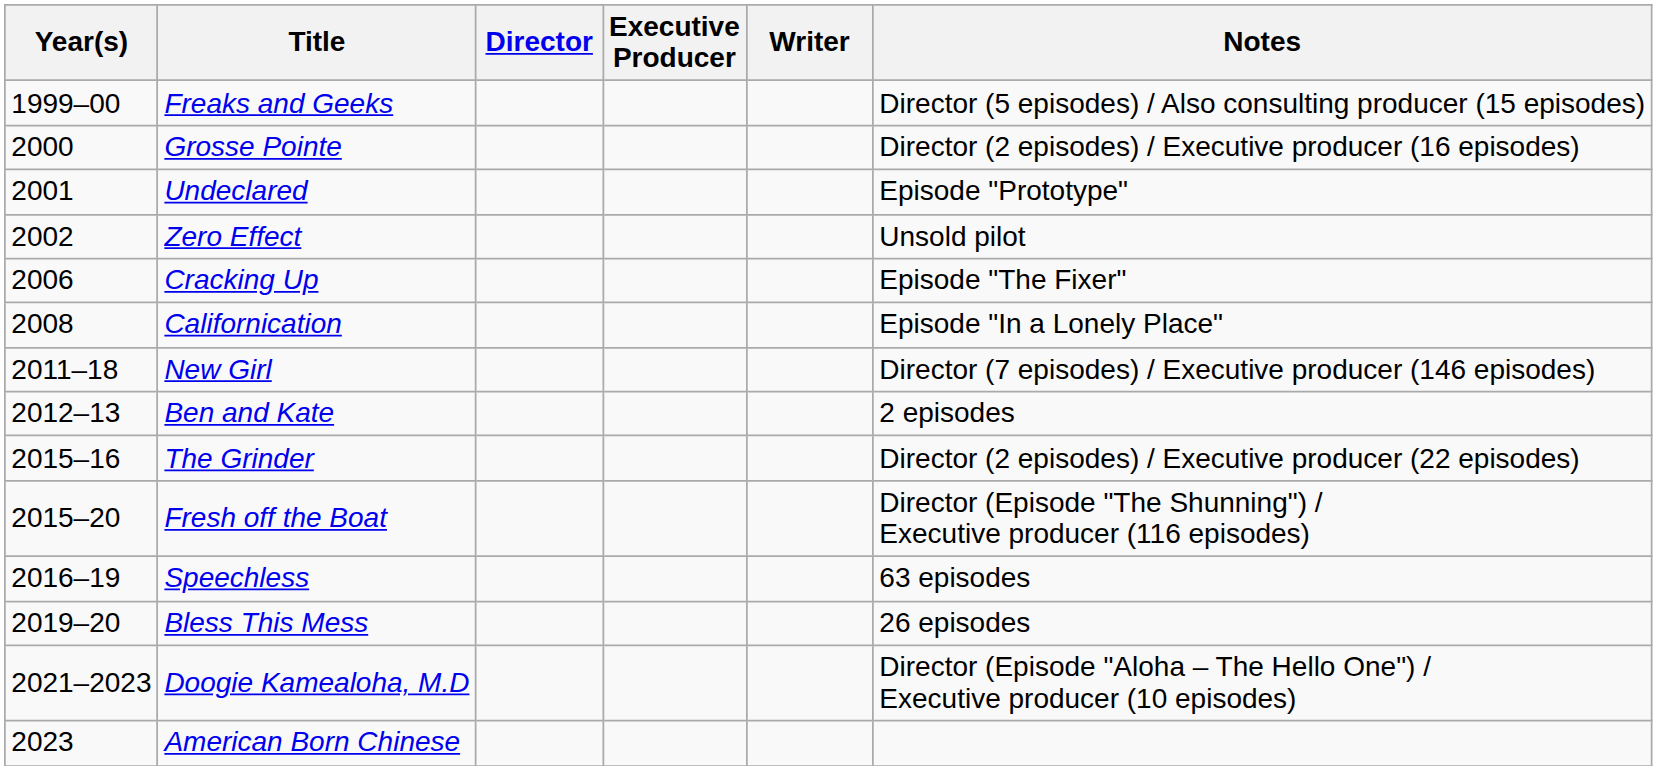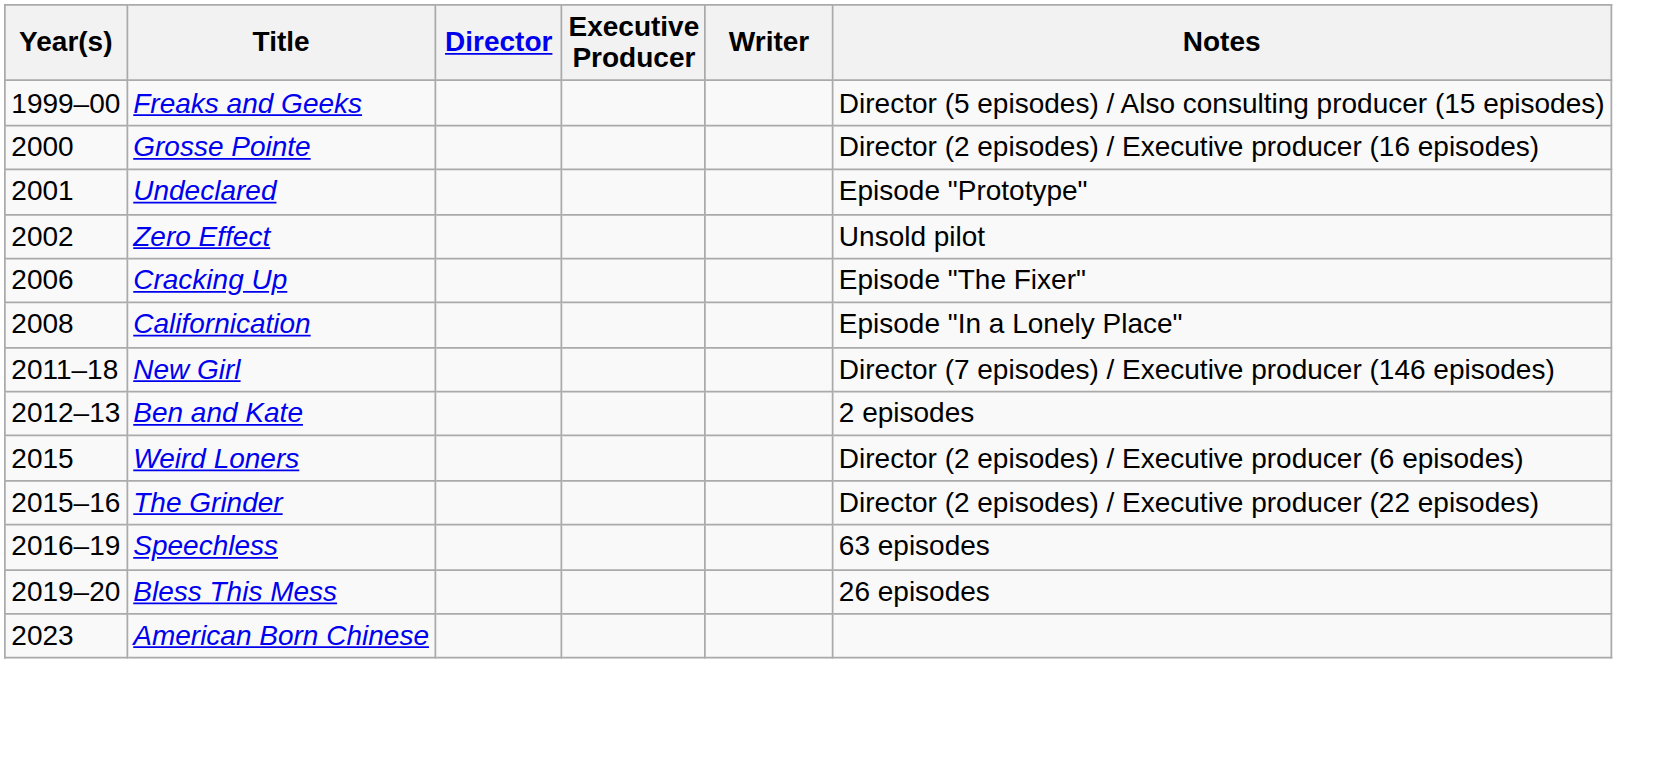 <table class="wikitable plainrowheaders">
 <tr>
 <th>Year(s)</th>
 <th>Title</th>
 <th width=65><a href='#'>Director</a></th>
 <th>Executive<br>Producer</th>
 <th width=65>Writer</th>
 <th>Notes</th>
 </tr>
 <tr>
 <td>1999–00</td>
 <td><em><a href='#'>Freaks and Geeks</a></em></td>
 <td></td>
 <td></td>
 <td></td>
 <td>Director (5 episodes) / Also consulting producer (15 episodes)</td>
 </tr>
 <tr>
 <td>2000</td>
 <td><em><a href='#'>Grosse Pointe</a></em></td>
 <td></td>
 <td></td>
 <td></td>
 <td>Director (2 episodes)  / Executive producer (16 episodes)</td>
 </tr>
 <tr>
 <td>2001</td>
 <td><em><a href='#'>Undeclared</a></em></td>
 <td></td>
 <td></td>
 <td></td>
 <td>Episode "Prototype"</td>
 </tr>
 <tr>
 <td>2002</td>
 <td><em><a href='#'>Zero Effect</a></em></td>
 <td></td>
 <td></td>
 <td></td>
 <td>Unsold pilot</td>
 </tr>
 <tr>
 <td>2006</td>
 <td><em><a href='#'>Cracking Up</a></em></td>
 <td></td>
 <td></td>
 <td></td>
 <td>Episode "The Fixer"</td>
 </tr>
 <tr>
 <td>2008</td>
 <td><em><a href='#'>Californication</a></em></td>
 <td></td>
 <td></td>
 <td></td>
 <td>Episode "In a Lonely Place"</td>
 </tr>
 <tr>
 <td>2011–18</td>
 <td><em><a href='#'>New Girl</a></em></td>
 <td></td>
 <td></td>
 <td></td>
 <td>Director (7 episodes)  / Executive producer (146 episodes)</td>
 </tr>
 <tr>
 <td>2012–13</td>
 <td><em><a href='#'>Ben and Kate</a></em></td>
 <td></td>
 <td></td>
 <td></td>
 <td>2 episodes</td>
 </tr>
 <tr>
+<td>2015</td>
+<td><em><a href='#'>Weird Loners</a></em></td>
+<td></td>
+<td></td>
+<td></td>
+<td>Director (2 episodes) / Executive producer (6 episodes)</td>
+</tr>
+<tr>
 <td>2015–16</td>
 <td><em><a href='#'>The Grinder</a></em></td>
 <td></td>
 <td></td>
 <td></td>
 <td>Director (2 episodes) / Executive producer (22 episodes)</td>
-</tr>
-<tr>
-<td>2015–20</td>
-<td><em><a href='#'>Fresh off the Boat</a></em></td>
-<td></td>
-<td></td>
-<td></td>
-<td>Director (Episode "The Shunning") /<br>Executive producer (116 episodes)</td>
 </tr>
 <tr>
 <td>2016–19</td>
 <td><em><a href='#'>Speechless</a></em></td>
 <td></td>
 <td></td>
 <td></td>
 <td>63 episodes</td>
 </tr>
 <tr>
 <td>2019–20</td>
 <td><em><a href='#'>Bless This Mess</a></em></td>
 <td></td>
 <td></td>
 <td></td>
 <td>26 episodes</td>
 </tr>
 <tr>
-<td>2021–2023</td>
-<td><em><a href='#'>Doogie Kamealoha, M.D</a></em></td>
-<td></td>
-<td></td>
-<td></td>
-<td>Director (Episode "Aloha – The Hello One") /<br>Executive producer (10 episodes)</td>
-</tr>
-<tr>
 <td>2023</td>
 <td><em><a href='#'>American Born Chinese</a></em></td>
 <td></td>
 <td></td>
 <td></td>
 <td></td>
 </tr>
 </table>
